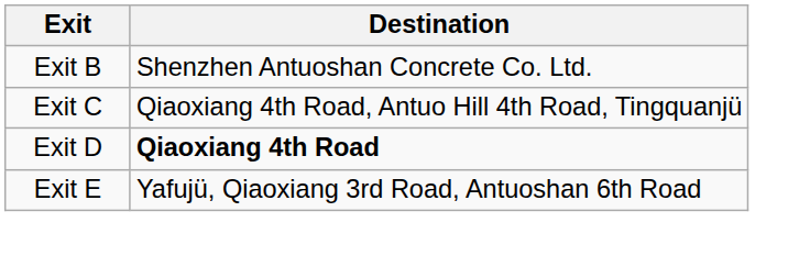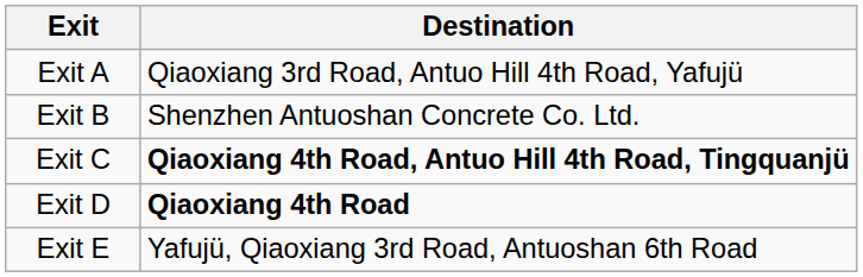 <table class="wikitable">
 <tr>
 <th style="width:70px">Exit</th>
 <th>Destination</th>
+</tr>
+<tr>
+<td align="center">Exit A</td>
+<td>Qiaoxiang 3rd Road, Antuo Hill 4th Road, Yafujü</td>
 </tr>
 <tr>
 <td align="center">Exit B</td>
 <td>Shenzhen Antuoshan Concrete Co. Ltd.</td>
 </tr>
 <tr>
 <td align="center">Exit C</td>
-<td>Qiaoxiang 4th Road, Antuo Hill 4th Road, Tingquanjü</td>
+<td><strong>Qiaoxiang 4th Road, Antuo Hill 4th Road, Tingquanjü</strong></td>
 </tr>
 <tr>
 <td align="center">Exit D</td>
 <td><strong>Qiaoxiang 4th Road</strong></td>
 </tr>
 <tr>
 <td align="center">Exit E</td>
 <td>Yafujü, Qiaoxiang 3rd Road, Antuoshan 6th Road</td>
 </tr>
 </table>
